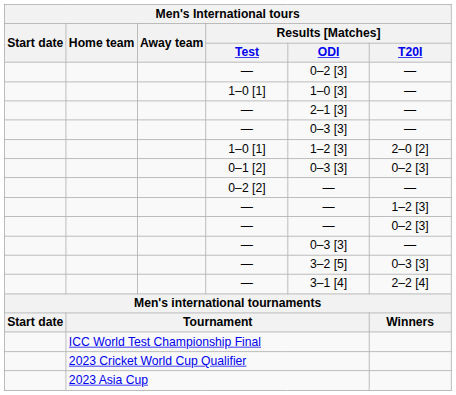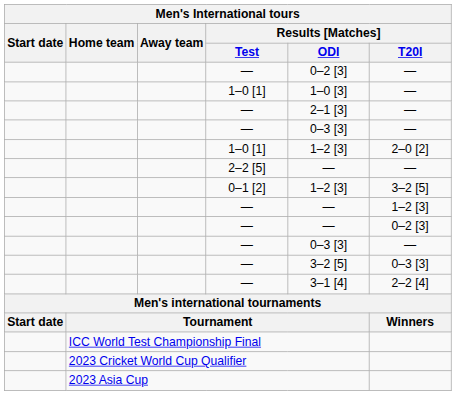 <table class="wikitable ubsortable" style="text-align:center; white-space:nowrap">
 <tr>
 <th colspan=6>Men's International tours</th>
 </tr>
 <tr>
 <th rowspan=2>Start date</th>
 <th rowspan=2>Home team</th>
 <th rowspan=2>Away team</th>
 <th colspan=3>Results [Matches]</th>
 </tr>
 <tr>
 <th width=100><a href='#'>Test</a></th>
 <th width=100><a href='#'>ODI</a></th>
 <th width=100><a href='#'>T20I</a></th>
 </tr>
 <tr>
 <td style="text-align:left"><a href='#'></a></td>
 <td style="text-align:left"> </td>
 <td style="text-align:left"></td>
 <td>—</td>
 <td>0–2 [3]</td>
 <td>—</td>
 </tr>
 <tr>
 <td style="text-align:left"><a href='#'></a></td>
 <td style="text-align:left"></td>
 <td style="text-align:left"></td>
 <td>1–0 [1]</td>
 <td>1–0 [3]</td>
 <td>—</td>
 </tr>
 <tr>
 <td style="text-align:left"><a href='#'></a></td>
 <td style="text-align:left"></td>
 <td style="text-align:left"></td>
 <td>—</td>
 <td>2–1 [3]</td>
 <td>—</td>
 </tr>
 <tr>
 <td style="text-align:left"><a href='#'></a></td>
 <td style="text-align:left"></td>
 <td style="text-align:left"></td>
 <td>—</td>
 <td>0–3 [3]</td>
 <td>—</td>
 </tr>
 <tr>
 <td style="text-align:left"><a href='#'></a></td>
 <td style="text-align:left"></td>
 <td style="text-align:left"></td>
 <td>1–0 [1]</td>
 <td>1–2 [3]</td>
 <td>2–0 [2]</td>
 </tr>
 <tr>
 <td style="text-align:left"><a href='#'></a></td>
+<td style="text-align:left"></td>
+<td style="text-align:left"></td>
+<td>2–2 [5]</td>
+<td>—</td>
+<td>—</td>
+</tr>
+<tr>
+<td style="text-align:left"><a href='#'></a></td>
 <td style="text-align:left"> </td>
 <td style="text-align:left"></td>
 <td>0–1 [2]</td>
-<td>0–3 [3]</td>
-<td>0–2 [3]</td>
-</tr>
-<tr>
-<td style="text-align:left"><a href='#'></a></td>
-<td style="text-align:left"></td>
-<td style="text-align:left"></td>
-<td>0–2 [2]</td>
-<td>—</td>
-<td>—</td>
+<td>1–2 [3]</td>
+<td>3–2 [5]</td>
 </tr>
 <tr>
 <td style="text-align:left"><a href='#'></a></td>
 <td style="text-align:left"></td>
 <td style="text-align:left"></td>
 <td>—</td>
 <td>—</td>
 <td>1–2 [3]</td>
 </tr>
 <tr>
 <td style="text-align:left"><a href='#'></a></td>
 <td style="text-align:left"></td>
 <td style="text-align:left"></td>
 <td>—</td>
 <td>—</td>
 <td>0–2 [3]</td>
 </tr>
 <tr>
 <td style="text-align:left"><a href='#'></a></td>
 <td style="text-align:left"> </td>
 <td style="text-align:left"></td>
 <td>—</td>
 <td>0–3 [3]</td>
 <td>—</td>
 </tr>
 <tr>
 <td style="text-align:left"><a href='#'></a></td>
 <td style="text-align:left"></td>
 <td style="text-align:left"></td>
 <td>—</td>
 <td>3–2 [5]</td>
 <td>0–3 [3]</td>
 </tr>
 <tr>
 <td style="text-align:left"><a href='#'></a></td>
 <td style="text-align:left"></td>
 <td style="text-align:left"></td>
 <td>—</td>
 <td>3–1 [4]</td>
 <td>2–2 [4]</td>
 </tr>
 <tr>
 <th colspan=6>Men's international tournaments</th>
 </tr>
 <tr>
 <th>Start date</th>
 <th colspan=4>Tournament</th>
 <th>Winners</th>
 </tr>
 <tr>
 <td style="text-align:left"><a href='#'></a></td>
 <td style="text-align:left" colspan=4> <a href='#'>ICC World Test Championship Final</a></td>
 <td style="text-align:left"></td>
 </tr>
 <tr>
 <td style="text-align:left"><a href='#'></a></td>
 <td style="text-align:left" colspan=4> <a href='#'>2023 Cricket World Cup Qualifier</a></td>
 <td style="text-align:left"></td>
 </tr>
 <tr>
 <td style="text-align:left"><a href='#'></a></td>
 <td colspan="4" style="text-align:left">  <a href='#'>2023 Asia Cup</a></td>
 <td style="text-align:left"></td>
 </tr>
 </table>
